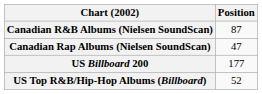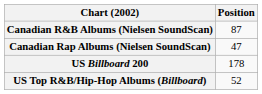 <table class="wikitable sortable plainrowheaders" style="text-align:center">
 <tr>
 <th>Chart (2002)</th>
 <th>Position</th>
 </tr>
 <tr>
 <th scope="row">Canadian R&B Albums (Nielsen SoundScan)</th>
 <td>87</td>
 </tr>
 <tr>
 <th scope="row">Canadian Rap Albums (Nielsen SoundScan)</th>
 <td>47</td>
 </tr>
 <tr>
 <th scope="row">US <em>Billboard</em> 200</th>
-<td>177</td>
+<td>178</td>
 </tr>
 <tr>
 <th scope="row">US Top R&B/Hip-Hop Albums (<em>Billboard</em>)</th>
 <td>52</td>
 </tr>
 </table>
